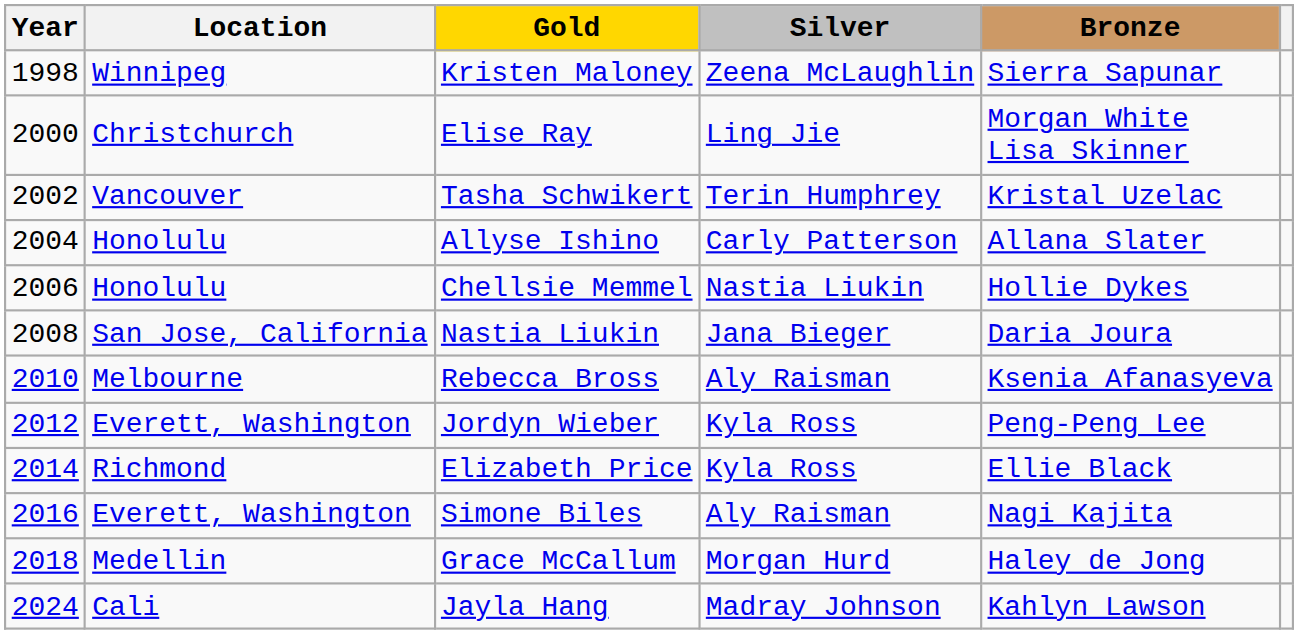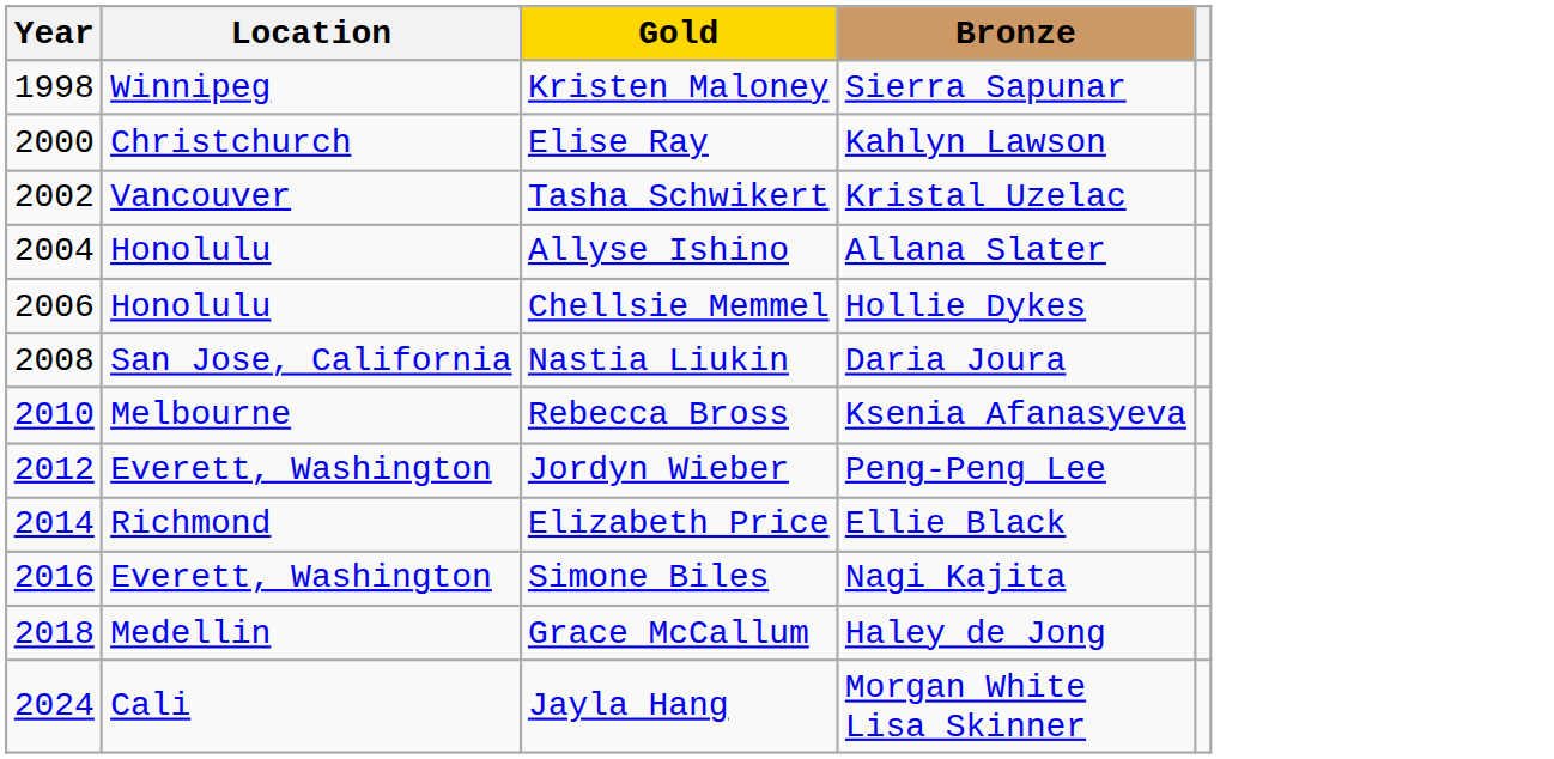 <table class="wikitable">
 <tr>
 <th>Year</th>
 <th>Location</th>
 <th style="background-color:gold;">Gold</th>
-<th style="background-color:silver;">Silver</th>
 <th style="background-color:#cc9966;">Bronze</th>
 <th></th>
 </tr>
 <tr>
 <td>1998</td>
 <td> <a href='#'>Winnipeg</a></td>
 <td> <a href='#'>Kristen Maloney</a></td>
-<td> <a href='#'>Zeena McLaughlin</a></td>
 <td> <a href='#'>Sierra Sapunar</a></td>
 <td></td>
 </tr>
 <tr>
 <td>2000</td>
 <td> <a href='#'>Christchurch</a></td>
 <td> <a href='#'>Elise Ray</a></td>
-<td> <a href='#'>Ling Jie</a></td>
-<td> <a href='#'>Morgan White</a> <br>  <a href='#'>Lisa Skinner</a></td>
+<td> <a href='#'>Kahlyn Lawson</a></td>
 <td></td>
 </tr>
 <tr>
 <td>2002</td>
 <td> <a href='#'>Vancouver</a></td>
 <td> <a href='#'>Tasha Schwikert</a></td>
-<td> <a href='#'>Terin Humphrey</a></td>
 <td> <a href='#'>Kristal Uzelac</a></td>
 <td></td>
 </tr>
 <tr>
 <td>2004</td>
 <td> <a href='#'>Honolulu</a></td>
 <td> <a href='#'>Allyse Ishino</a></td>
-<td> <a href='#'>Carly Patterson</a></td>
 <td> <a href='#'>Allana Slater</a></td>
 <td></td>
 </tr>
 <tr>
 <td>2006</td>
 <td> <a href='#'>Honolulu</a></td>
 <td> <a href='#'>Chellsie Memmel</a></td>
-<td> <a href='#'>Nastia Liukin</a></td>
 <td> <a href='#'>Hollie Dykes</a></td>
 <td></td>
 </tr>
 <tr>
 <td>2008</td>
 <td> <a href='#'>San Jose, California</a></td>
 <td> <a href='#'>Nastia Liukin</a></td>
-<td> <a href='#'>Jana Bieger</a></td>
 <td> <a href='#'>Daria Joura</a></td>
 <td></td>
 </tr>
 <tr>
 <td><a href='#'>2010</a></td>
 <td> <a href='#'>Melbourne</a></td>
 <td> <a href='#'>Rebecca Bross</a></td>
-<td> <a href='#'>Aly Raisman</a></td>
 <td> <a href='#'>Ksenia Afanasyeva</a></td>
 <td></td>
 </tr>
 <tr>
 <td><a href='#'>2012</a></td>
 <td> <a href='#'>Everett, Washington</a></td>
 <td> <a href='#'>Jordyn Wieber</a></td>
-<td> <a href='#'>Kyla Ross</a></td>
 <td> <a href='#'>Peng-Peng Lee</a></td>
 <td></td>
 </tr>
 <tr>
 <td><a href='#'>2014</a></td>
 <td> <a href='#'>Richmond</a></td>
 <td> <a href='#'>Elizabeth Price</a></td>
-<td> <a href='#'>Kyla Ross</a></td>
 <td> <a href='#'>Ellie Black</a></td>
 <td></td>
 </tr>
 <tr>
 <td><a href='#'>2016</a></td>
 <td> <a href='#'>Everett, Washington</a></td>
 <td> <a href='#'>Simone Biles</a></td>
-<td> <a href='#'>Aly Raisman</a></td>
 <td> <a href='#'>Nagi Kajita</a></td>
 <td></td>
 </tr>
 <tr>
 <td><a href='#'>2018</a></td>
 <td> <a href='#'>Medellin</a></td>
 <td> <a href='#'>Grace McCallum</a></td>
-<td> <a href='#'>Morgan Hurd</a></td>
 <td> <a href='#'>Haley de Jong</a></td>
 <td></td>
 </tr>
 <tr>
 <td><a href='#'>2024</a></td>
 <td> <a href='#'>Cali</a></td>
 <td> <a href='#'>Jayla Hang</a></td>
-<td> <a href='#'>Madray Johnson</a></td>
-<td> <a href='#'>Kahlyn Lawson</a></td>
+<td> <a href='#'>Morgan White</a> <br>  <a href='#'>Lisa Skinner</a></td>
 <td></td>
 </tr>
 </table>
